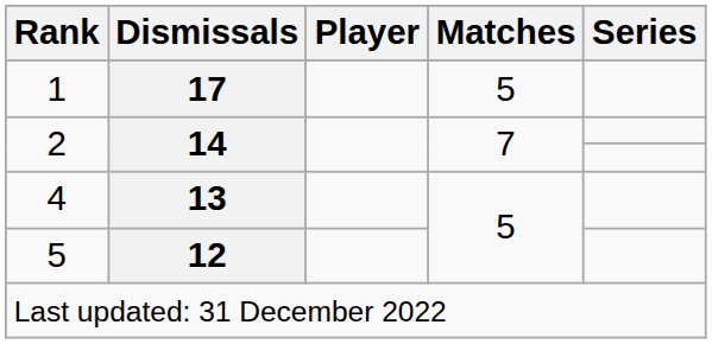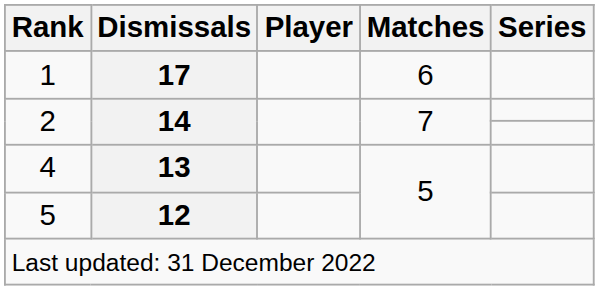 <table class="wikitable plainrowheaders sortable">
 <tr>
 <th scope=col>Rank</th>
 <th scope=col>Dismissals</th>
 <th scope=col>Player</th>
 <th scope=col>Matches</th>
 <th scope=col>Series</th>
 </tr>
 <tr>
 <td align=center>1</td>
 <th scope=row style=text-align:center;>17</th>
 <td></td>
-<td align=center>5</td>
+<td align=center>6</td>
 <td></td>
 </tr>
 <tr>
 <td align=center rowspan=2>2</td>
 <th scope=row style=text-align:center; rowspan=2>14</th>
 <td rowspan=2></td>
 <td align=center rowspan=2>7</td>
 <td></td>
 </tr>
 <tr>
 <td></td>
 </tr>
 <tr>
 <td align=center>4</td>
 <th scope=row style=text-align:center;>13</th>
 <td></td>
 <td align=center rowspan=2>5</td>
 <td></td>
 </tr>
 <tr>
 <td align=center>5</td>
 <th scope=row style=text-align:center;>12</th>
 <td></td>
 <td></td>
 </tr>
 <tr class=sortbottom>
 <td colspan=5><small>Last updated: 31 December 2022</small></td>
 </tr>
 </table>
